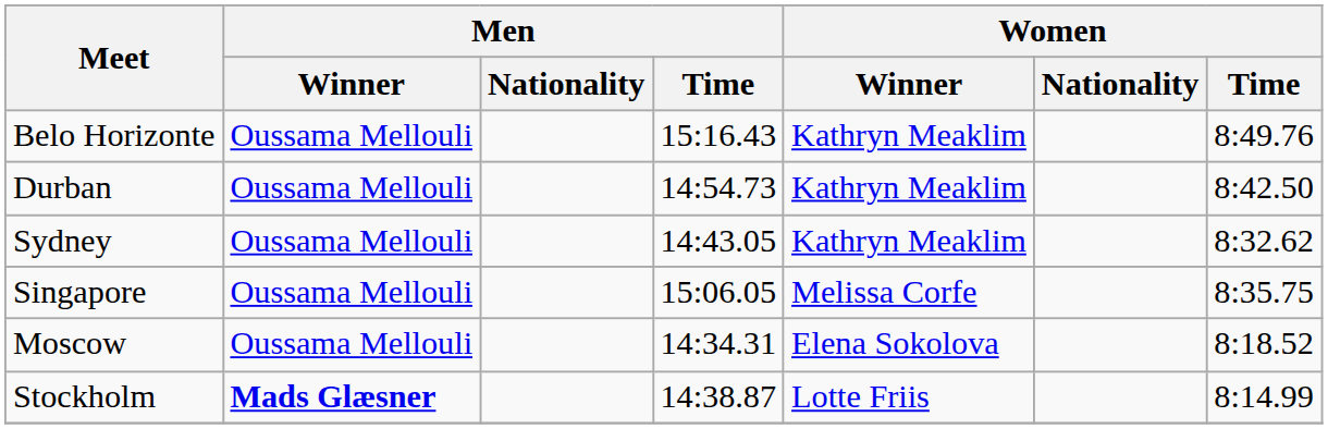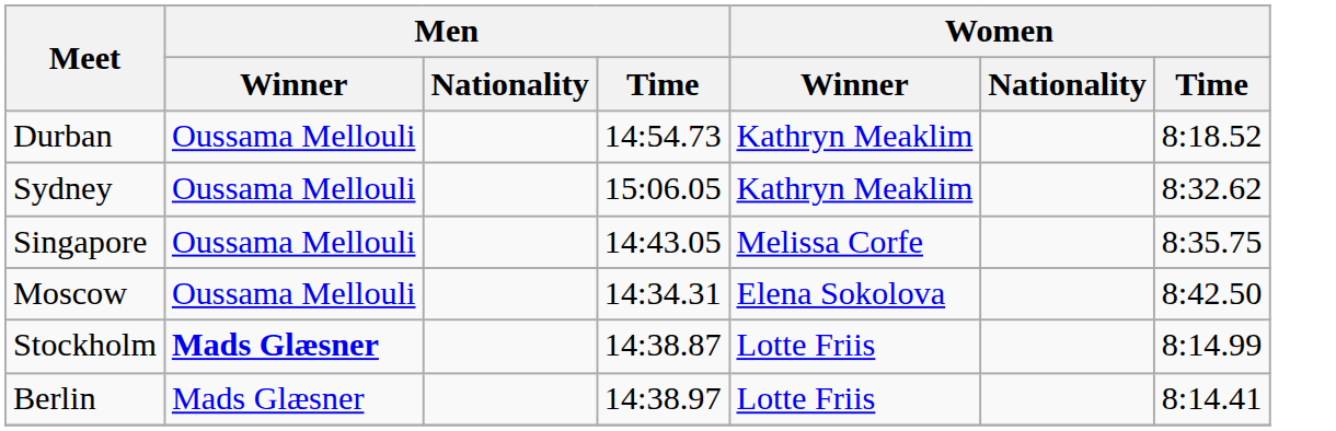 <table class="wikitable">
 <tr>
 <th rowspan="2">Meet</th>
 <th colspan="3">Men</th>
 <th colspan="3">Women</th>
 </tr>
 <tr>
 <th>Winner</th>
 <th>Nationality</th>
 <th>Time</th>
 <th>Winner</th>
 <th>Nationality</th>
 <th>Time</th>
 </tr>
 <tr>
-<td>Belo Horizonte</td>
-<td><a href='#'>Oussama Mellouli</a></td>
-<td></td>
-<td>15:16.43</td>
-<td><a href='#'>Kathryn Meaklim</a></td>
-<td></td>
-<td>8:49.76</td>
-</tr>
-<tr>
 <td>Durban</td>
 <td><a href='#'>Oussama Mellouli</a></td>
 <td></td>
 <td>14:54.73</td>
 <td><a href='#'>Kathryn Meaklim</a></td>
 <td></td>
-<td>8:42.50</td>
+<td>8:18.52</td>
 </tr>
 <tr>
 <td>Sydney</td>
 <td><a href='#'>Oussama Mellouli</a></td>
 <td></td>
-<td>14:43.05</td>
+<td>15:06.05</td>
 <td><a href='#'>Kathryn Meaklim</a></td>
 <td></td>
 <td>8:32.62</td>
 </tr>
 <tr>
 <td>Singapore</td>
 <td><a href='#'>Oussama Mellouli</a></td>
 <td></td>
-<td>15:06.05</td>
+<td>14:43.05</td>
 <td><a href='#'>Melissa Corfe</a></td>
 <td></td>
 <td>8:35.75</td>
 </tr>
 <tr>
 <td>Moscow</td>
 <td><a href='#'>Oussama Mellouli</a></td>
 <td></td>
 <td>14:34.31</td>
 <td><a href='#'>Elena Sokolova</a></td>
 <td></td>
-<td>8:18.52</td>
+<td>8:42.50</td>
 </tr>
 <tr>
 <td>Stockholm</td>
 <td><strong><a href='#'>Mads Glæsner</a></strong></td>
 <td></td>
 <td>14:38.87</td>
 <td><a href='#'>Lotte Friis</a></td>
 <td></td>
 <td>8:14.99</td>
 </tr>
 <tr>
+<td>Berlin</td>
+<td><a href='#'>Mads Glæsner</a></td>
+<td></td>
+<td>14:38.97</td>
+<td><a href='#'>Lotte Friis</a></td>
+<td></td>
+<td>8:14.41</td>
+</tr>
+<tr>
 </tr>
 </table>
